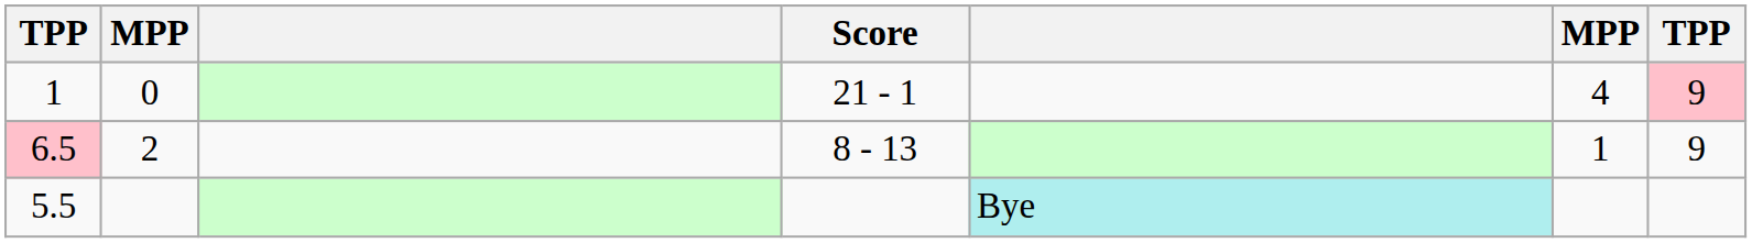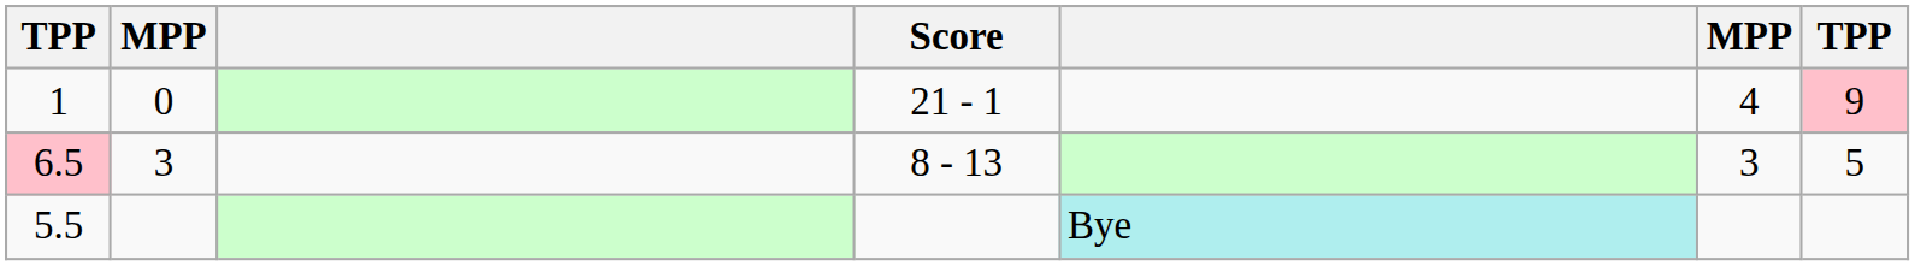 <table class="wikitable" style="text-align: center;" |>
 <tr>
 <th width="35">TPP</th>
 <th width="35">MPP</th>
 <th width="250"></th>
 <th width="75">Score</th>
 <th width="250"></th>
 <th width="35">MPP</th>
 <th width="35">TPP</th>
 </tr>
 <tr>
 <td>1</td>
 <td>0</td>
 <td style="text-align:left;" bgcolor="ccffcc"><strong></strong></td>
 <td>21 - 1</td>
 <td style="text-align:left;"></td>
 <td>4</td>
 <td bgcolor=pink>9</td>
 </tr>
 <tr>
 <td bgcolor=pink>6.5</td>
-<td>2</td>
+<td>3</td>
 <td style="text-align:left;"></td>
 <td>8 - 13</td>
 <td style="text-align:left;" bgcolor="ccffcc"><strong></strong></td>
-<td>1</td>
-<td>9</td>
+<td>3</td>
+<td>5</td>
 </tr>
 <tr>
 <td>5.5</td>
 <td></td>
 <td style="text-align:left;" bgcolor="ccffcc"><strong></strong></td>
 <td></td>
 <td style="background: paleturquoise; text-align:left;">Bye</td>
 <td></td>
 <td></td>
 </tr>
 </table>
